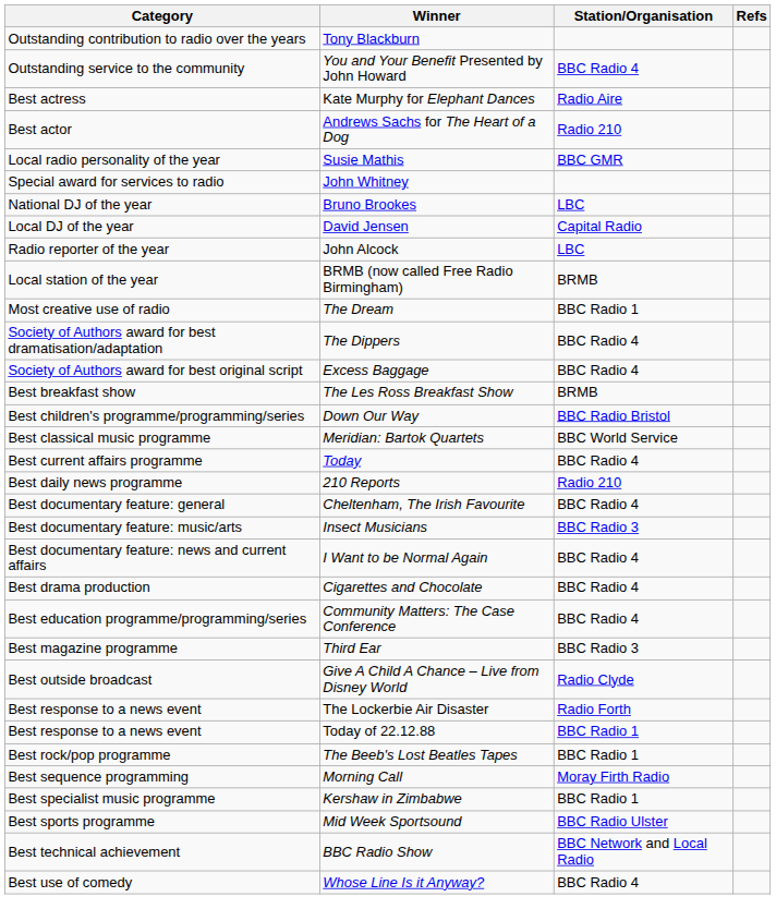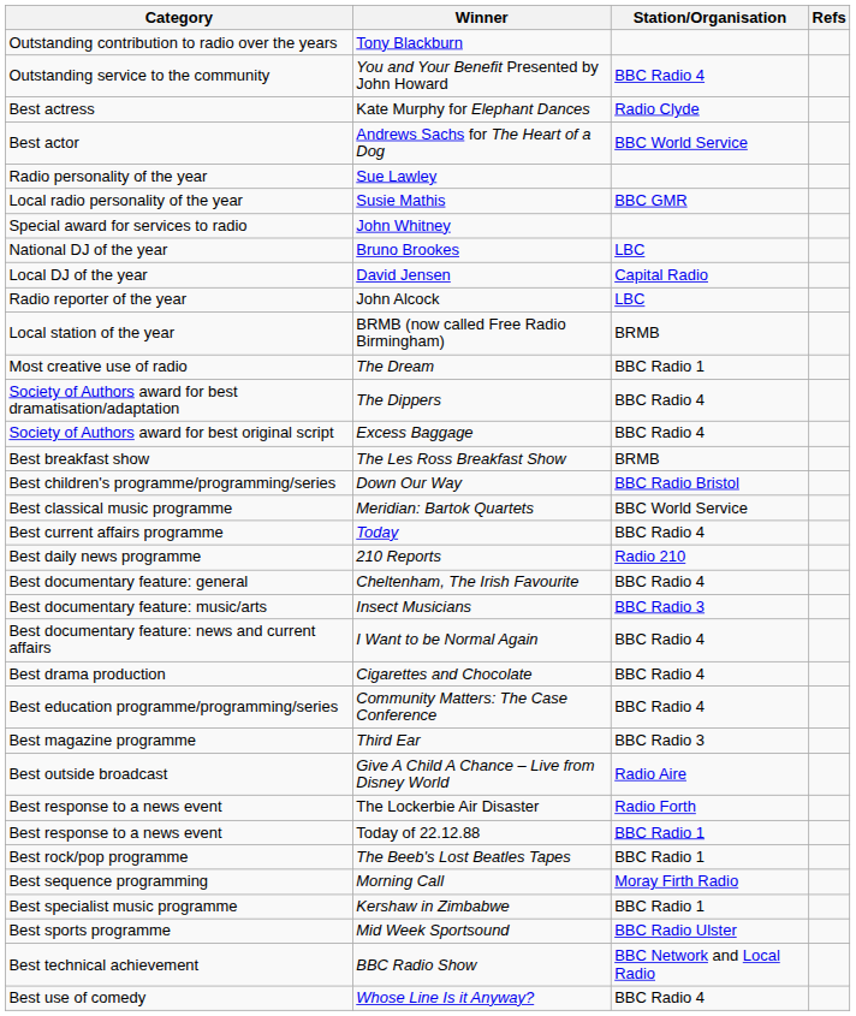 <table class="wikitable sortable">
 <tr>
 <th class=unsortable>Category</th>
 <th class=unsortable>Winner</th>
 <th>Station/Organisation</th>
 <th class=unsortable>Refs</th>
 </tr>
 <tr>
 <td>Outstanding contribution to radio over the years</td>
 <td><a href='#'>Tony Blackburn</a></td>
 <td></td>
 <td></td>
 </tr>
 <tr>
 <td>Outstanding service to the community</td>
 <td><em>You and Your Benefit</em> Presented by John Howard</td>
 <td><a href='#'>BBC Radio 4</a></td>
 <td></td>
 </tr>
 <tr>
 <td>Best actress</td>
 <td>Kate Murphy for <em>Elephant Dances</em></td>
-<td><a href='#'>Radio Aire</a></td>
+<td><a href='#'>Radio Clyde</a></td>
 <td></td>
 </tr>
 <tr>
 <td>Best actor</td>
 <td><a href='#'>Andrews Sachs</a> for <em>The Heart of a Dog</em></td>
-<td><a href='#'>Radio 210</a></td>
+<td><a href='#'>BBC World Service</a></td>
+<td></td>
+</tr>
+<tr>
+<td>Radio personality of the year</td>
+<td><a href='#'>Sue Lawley</a></td>
+<td></td>
 <td></td>
 </tr>
 <tr>
 <td>Local radio personality of the year</td>
 <td><a href='#'>Susie Mathis</a></td>
 <td><a href='#'>BBC GMR</a></td>
 <td></td>
 </tr>
 <tr>
 <td>Special award for services to radio</td>
 <td><a href='#'>John Whitney</a></td>
 <td></td>
 <td></td>
 </tr>
 <tr>
 <td>National DJ of the year</td>
 <td><a href='#'>Bruno Brookes</a></td>
 <td><a href='#'>LBC</a></td>
 <td></td>
 </tr>
 <tr>
 <td>Local DJ of the year</td>
 <td><a href='#'>David Jensen</a></td>
 <td><a href='#'>Capital Radio</a></td>
 <td></td>
 </tr>
 <tr>
 <td>Radio reporter of the year</td>
 <td>John Alcock</td>
 <td><a href='#'>LBC</a></td>
 <td></td>
 </tr>
 <tr>
 <td>Local station of the year</td>
 <td>BRMB (now called Free Radio Birmingham)</td>
 <td>BRMB</td>
 <td></td>
 </tr>
 <tr>
 <td>Most creative use of radio</td>
 <td><em>The Dream</em></td>
 <td>BBC Radio 1</td>
 <td></td>
 </tr>
 <tr>
 <td><a href='#'>Society of Authors</a> award for best dramatisation/adaptation</td>
 <td><em>The Dippers</em></td>
 <td>BBC Radio 4</td>
 <td></td>
 </tr>
 <tr>
 <td><a href='#'>Society of Authors</a> award for best original script</td>
 <td><em>Excess Baggage</em></td>
 <td>BBC Radio 4</td>
 <td></td>
 </tr>
 <tr>
 <td>Best breakfast show</td>
 <td><em>The Les Ross Breakfast Show</em></td>
 <td>BRMB</td>
 <td></td>
 </tr>
 <tr>
 <td>Best children's programme/programming/series</td>
 <td><em>Down Our Way</em></td>
 <td><a href='#'>BBC Radio Bristol</a></td>
 <td></td>
 </tr>
 <tr>
 <td>Best classical music programme</td>
 <td><em>Meridian: Bartok Quartets</em></td>
 <td>BBC World Service</td>
 <td></td>
 </tr>
 <tr>
 <td>Best current affairs programme</td>
 <td><em><a href='#'>Today</a></em></td>
 <td>BBC Radio 4</td>
 <td></td>
 </tr>
 <tr>
 <td>Best daily news programme</td>
 <td><em>210 Reports</em></td>
 <td><a href='#'>Radio 210</a></td>
 <td></td>
 </tr>
 <tr>
 <td>Best documentary feature: general</td>
 <td><em>Cheltenham, The Irish Favourite</em></td>
 <td>BBC Radio 4</td>
 <td></td>
 </tr>
 <tr>
 <td>Best documentary feature: music/arts</td>
 <td><em>Insect Musicians</em></td>
 <td><a href='#'>BBC Radio 3</a></td>
 <td></td>
 </tr>
 <tr>
 <td>Best documentary feature: news and current affairs</td>
 <td><em>I Want to be Normal Again</em></td>
 <td>BBC Radio 4</td>
 <td></td>
 </tr>
 <tr>
 <td>Best drama production</td>
 <td><em>Cigarettes and Chocolate</em></td>
 <td>BBC Radio 4</td>
 <td></td>
 </tr>
 <tr>
 <td>Best education programme/programming/series</td>
 <td><em>Community Matters: The Case Conference</em></td>
 <td>BBC Radio 4</td>
 <td></td>
 </tr>
 <tr>
 <td>Best magazine programme</td>
 <td><em>Third Ear</em></td>
 <td>BBC Radio 3</td>
 <td></td>
 </tr>
 <tr>
 <td>Best outside broadcast</td>
 <td><em>Give A Child A Chance – Live from Disney World</em></td>
-<td><a href='#'>Radio Clyde</a></td>
+<td><a href='#'>Radio Aire</a></td>
 <td></td>
 </tr>
 <tr>
 <td>Best response to a news event</td>
 <td>The Lockerbie Air Disaster</td>
 <td><a href='#'>Radio Forth</a></td>
 <td></td>
 </tr>
 <tr>
 <td>Best response to a news event</td>
 <td>Today of 22.12.88</td>
 <td><a href='#'>BBC Radio 1</a></td>
 <td></td>
 </tr>
 <tr>
 <td>Best rock/pop programme</td>
 <td><em>The Beeb's Lost Beatles Tapes</em></td>
 <td>BBC Radio 1</td>
 <td></td>
 </tr>
 <tr>
 <td>Best sequence programming</td>
 <td><em>Morning Call</em></td>
 <td><a href='#'>Moray Firth Radio</a></td>
 <td></td>
 </tr>
 <tr>
 <td>Best specialist music programme</td>
 <td><em>Kershaw in Zimbabwe</em></td>
 <td>BBC Radio 1</td>
 <td></td>
 </tr>
 <tr>
 <td>Best sports programme</td>
 <td><em>Mid Week Sportsound</em></td>
 <td><a href='#'>BBC Radio Ulster</a></td>
 <td></td>
 </tr>
 <tr>
 <td>Best technical achievement</td>
 <td><em>BBC Radio Show</em></td>
 <td><a href='#'>BBC Network</a> and <a href='#'>Local Radio</a></td>
 <td></td>
 </tr>
 <tr>
 <td>Best use of comedy</td>
 <td><em><a href='#'>Whose Line Is it Anyway?</a></em></td>
 <td>BBC Radio 4</td>
 <td></td>
 </tr>
 </table>
